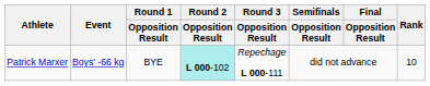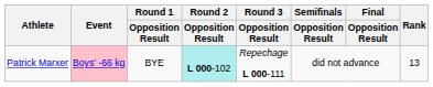 <table class="wikitable" border="1" style="font-size:90%">
 <tr>
 <th rowspan=2>Athlete</th>
 <th rowspan=2>Event</th>
 <th>Round 1</th>
 <th>Round 2</th>
 <th>Round 3</th>
 <th>Semifinals</th>
 <th>Final</th>
 <th rowspan=2>Rank</th>
 </tr>
 <tr>
 <th>Opposition<br>Result</th>
 <th>Opposition<br>Result</th>
 <th>Opposition<br>Result</th>
 <th>Opposition<br>Result</th>
 <th>Opposition<br>Result</th>
 </tr>
 <tr>
 <td><a href='#'>Patrick Marxer</a></td>
-<td><a href='#'>Boys' -66 kg</a></td>
+<td style="background: pink;"><a href='#'>Boys' -66 kg</a></td>
 <td align=center>BYE</td>
 <td align=center style="background: paleturquoise;"> <br> <strong>L</strong> <strong>000</strong>-102</td>
 <td align=center><em>Repechage</em><br> <br> <strong>L</strong> <strong>000</strong>-111</td>
 <td align=center colspan=2>did not advance</td>
-<td align=center>10</td>
+<td align=center>13</td>
 </tr>
 </table>
